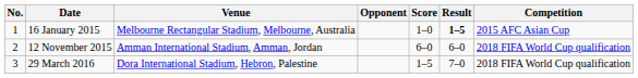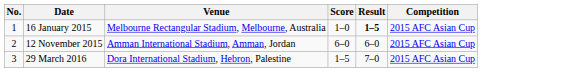 <table class="wikitable sortable">
 <tr>
 <th>No.</th>
 <th>Date</th>
 <th>Venue</th>
-<th>Opponent</th>
 <th>Score</th>
 <th>Result</th>
 <th>Competition</th>
 </tr>
 <tr>
 <td align=center>1</td>
 <td>16 January 2015</td>
 <td><a href='#'>Melbourne Rectangular Stadium</a>, <a href='#'>Melbourne</a>, Australia</td>
-<td></td>
 <td align=center>1–0</td>
 <td align=center><strong>1–5</strong></td>
 <td><a href='#'>2015 AFC Asian Cup</a></td>
 </tr>
 <tr>
 <td align=center>2</td>
 <td>12 November 2015</td>
 <td><a href='#'>Amman International Stadium</a>, <a href='#'>Amman</a>, Jordan</td>
-<td></td>
 <td align=center>6–0</td>
 <td align=center>6–0</td>
-<td><a href='#'>2018 FIFA World Cup qualification</a></td>
+<td><a href='#'>2015 AFC Asian Cup</a></td>
 </tr>
 <tr>
 <td align=center>3</td>
 <td>29 March 2016</td>
 <td><a href='#'>Dora International Stadium</a>, <a href='#'>Hebron</a>, Palestine</td>
-<td></td>
 <td align=center>1–5</td>
 <td align=center>7–0</td>
-<td>2018 FIFA World Cup qualification</td>
+<td><a href='#'>2015 AFC Asian Cup</a></td>
 </tr>
 </table>
